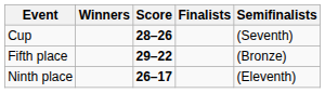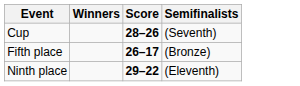 <table class="wikitable">
 <tr>
 <th>Event</th>
 <th>Winners</th>
 <th>Score</th>
-<th>Finalists</th>
 <th>Semifinalists</th>
 </tr>
 <tr>
 <td>Cup</td>
 <td><strong></strong></td>
 <td align=center><strong>28–26</strong></td>
-<td></td>
 <td> (Seventh)<br></td>
 </tr>
 <tr>
 <td>Fifth place</td>
 <td><strong></strong></td>
-<td align=center><strong>29–22</strong></td>
-<td></td>
+<td align=center><strong>26–17</strong></td>
 <td> (Bronze)<br></td>
 </tr>
 <tr>
 <td>Ninth place</td>
 <td><strong></strong></td>
-<td align=center><strong>26–17</strong></td>
-<td></td>
+<td align=center><strong>29–22</strong></td>
 <td> (Eleventh)<br></td>
 </tr>
 </table>
